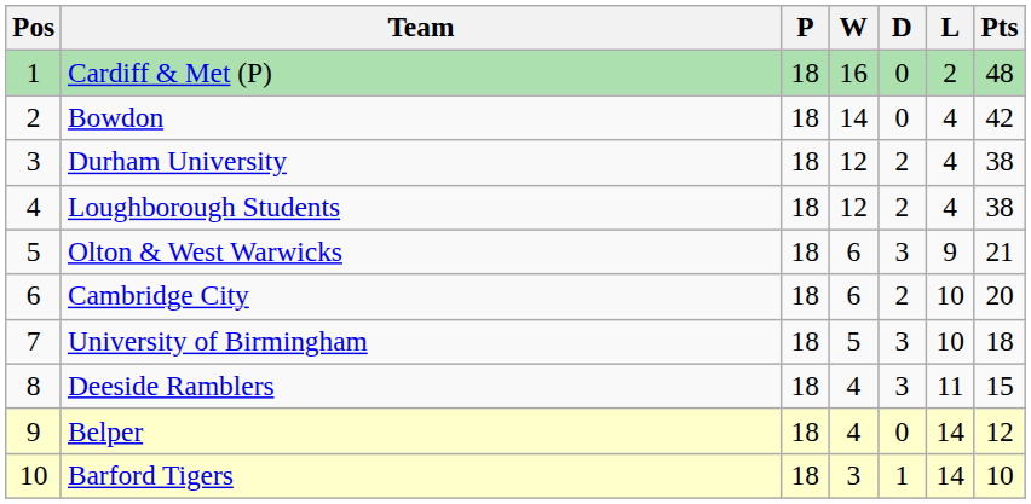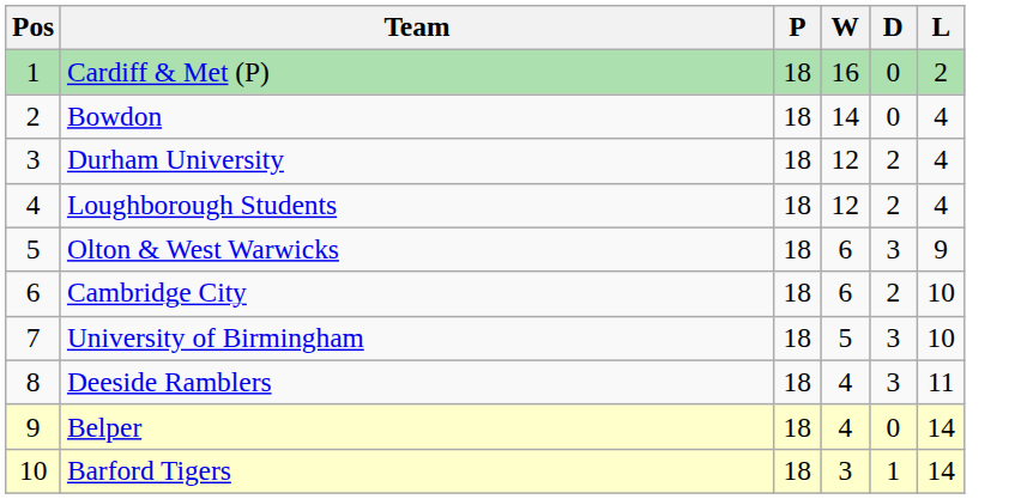 <table class="wikitable" style="font-size: 100%">
 <tr>
 <th width=20>Pos</th>
 <th width=400>Team</th>
 <th width=20>P</th>
 <th width=20>W</th>
 <th width=20>D</th>
 <th width=20>L</th>
-<th width=20>Pts</th>
 </tr>
 <tr align=center style="background:#ACE1AF;">
 <td>1</td>
 <td align="left"><a href='#'>Cardiff & Met</a> (P)</td>
 <td>18</td>
 <td>16</td>
 <td>0</td>
 <td>2</td>
-<td>48</td>
 </tr>
 <tr align=center>
 <td>2</td>
 <td align="left"><a href='#'>Bowdon</a></td>
 <td>18</td>
 <td>14</td>
 <td>0</td>
 <td>4</td>
-<td>42</td>
 </tr>
 <tr align=center>
 <td>3</td>
 <td align="left"><a href='#'>Durham University</a></td>
 <td>18</td>
 <td>12</td>
 <td>2</td>
 <td>4</td>
-<td>38</td>
 </tr>
 <tr align=center>
 <td>4</td>
 <td align="left"><a href='#'>Loughborough Students</a></td>
 <td>18</td>
 <td>12</td>
 <td>2</td>
 <td>4</td>
-<td>38</td>
 </tr>
 <tr align=center>
 <td>5</td>
 <td align="left"><a href='#'>Olton & West Warwicks</a></td>
 <td>18</td>
 <td>6</td>
 <td>3</td>
 <td>9</td>
-<td>21</td>
 </tr>
 <tr align=center>
 <td>6</td>
 <td align="left"><a href='#'>Cambridge City</a></td>
 <td>18</td>
 <td>6</td>
 <td>2</td>
 <td>10</td>
-<td>20</td>
 </tr>
 <tr align=center>
 <td>7</td>
 <td align="left"><a href='#'>University of Birmingham</a></td>
 <td>18</td>
 <td>5</td>
 <td>3</td>
 <td>10</td>
-<td>18</td>
 </tr>
 <tr align=center>
 <td>8</td>
 <td align="left"><a href='#'>Deeside Ramblers</a></td>
 <td>18</td>
 <td>4</td>
 <td>3</td>
 <td>11</td>
-<td>15</td>
 </tr>
 <tr align=center style="background: #ffffcc;">
 <td>9</td>
 <td align="left"><a href='#'>Belper</a></td>
 <td>18</td>
 <td>4</td>
 <td>0</td>
 <td>14</td>
-<td>12</td>
 </tr>
 <tr align=center style="background: #ffffcc;">
 <td>10</td>
 <td align="left"><a href='#'>Barford Tigers</a></td>
 <td>18</td>
 <td>3</td>
 <td>1</td>
 <td>14</td>
-<td>10</td>
 </tr>
 </table>
